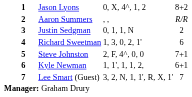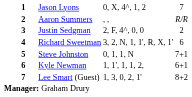 <table style="font-size: 85%" cellspacing="1" cellpadding="1" align=RIGHT>
 <tr>
 <td colspan="4"></td>
 </tr>
 <tr>
 <th width=25></th>
 <th width=25></th>
 </tr>
 <tr>
 <td></td>
 <td><strong>1</strong></td>
 <td> <a href='#'>Jason Lyons</a></td>
 <td>0, X, 4^, 1, 2</td>
-<td align=center>8+2</td>
+<td align=center>7</td>
 </tr>
 <tr>
 <td></td>
 <td><strong>2</strong></td>
 <td> <a href='#'>Aaron Summers</a></td>
 <td>, ,</td>
 <td align=center><em>R/R</em></td>
 </tr>
 <tr>
 <td></td>
 <td><strong>3</strong></td>
 <td> <a href='#'>Justin Sedgman</a></td>
-<td>0, 1, 1, N</td>
+<td>2, F, 4^, 0, 0</td>
 <td align=center>2</td>
 </tr>
 <tr>
 <td></td>
 <td><strong>4</strong></td>
 <td> <a href='#'>Richard Sweetman</a></td>
-<td>1, 3, 0, 2, 1'</td>
+<td>3, 2, N, 1, 1', R, X, 1'</td>
 <td align=center>6</td>
 </tr>
 <tr>
 <td></td>
 <td><strong>5</strong></td>
 <td> <a href='#'>Steve Johnston</a></td>
-<td>2, F, 4^, 0, 0</td>
+<td>0, 1, 1, N</td>
 <td align=center>7+1</td>
 </tr>
 <tr>
 <td></td>
 <td><strong>6</strong></td>
 <td> <a href='#'>Kyle Newman</a></td>
 <td>1, 1', 1, 1, 2,</td>
 <td align=center>6+1</td>
 </tr>
 <tr>
 <td></td>
 <td><strong>7</strong></td>
 <td> <a href='#'>Lee Smart</a> (Guest)</td>
-<td>3, 2, N, 1, 1', R, X, 1'</td>
-<td align=center>7</td>
+<td>1, 3, 0, 2, 1'</td>
+<td align=center>8+2</td>
 </tr>
 <tr>
 <td colspan=3><strong>Manager:</strong> Graham Drury</td>
 </tr>
 <tr>
 <td colspan=4></td>
 </tr>
 </table>
